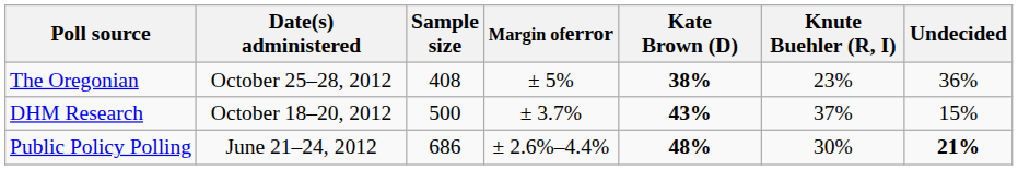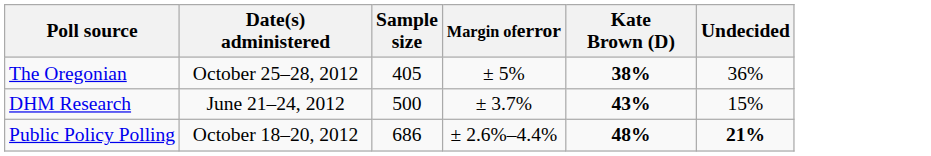 <table class="wikitable">
 <tr>
 <th>Poll source</th>
 <th style="width:150px;">Date(s)<br>administered</th>
 <th class="small">Sample<br>size</th>
 <th><small>Margin of</small>error</th>
 <th style="width:100px;">Kate<br>Brown (D)</th>
-<th style="width:100px;">Knute<br>Buehler (R, I)</th>
 <th>Undecided</th>
 </tr>
 <tr>
 <td><a href='#'>The Oregonian</a></td>
 <td align="center">October 25–28, 2012</td>
-<td align="center">408</td>
+<td align="center">405</td>
 <td align="center">± 5%</td>
 <td align="center" ><strong>38%</strong></td>
-<td align="center">23%</td>
 <td align="center">36%</td>
 </tr>
 <tr>
 <td><a href='#'>DHM Research</a></td>
-<td align="center">October 18–20, 2012</td>
+<td align="center">June 21–24, 2012</td>
 <td align="center">500</td>
 <td align="center">± 3.7%</td>
 <td align="center" ><strong>43%</strong></td>
-<td align="center">37%</td>
 <td align="center">15%</td>
 </tr>
 <tr>
 <td><a href='#'>Public Policy Polling</a></td>
-<td align="center">June 21–24, 2012</td>
+<td align="center">October 18–20, 2012</td>
 <td align="center">686</td>
 <td align="center">± 2.6%–4.4%</td>
 <td align="center" ><strong>48%</strong></td>
-<td align="center">30%</td>
 <td align="center"><strong>21%</strong></td>
 </tr>
 </table>
